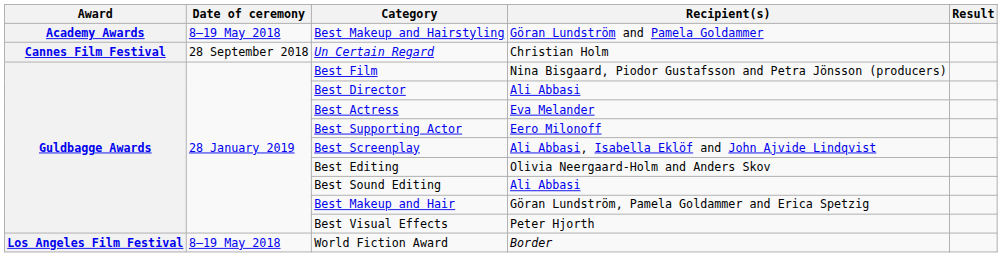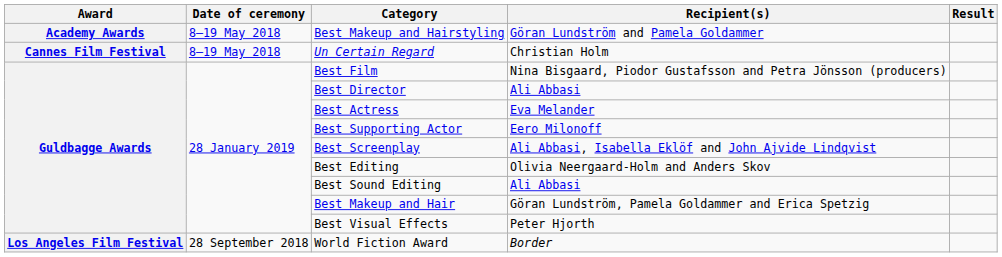 <table class="wikitable plainrowheaders sortable">
 <tr>
 <th scope="col">Award</th>
 <th scope="col">Date of ceremony</th>
 <th scope="col">Category</th>
 <th scope="col">Recipient(s)</th>
 <th scope="col">Result</th>
 </tr>
 <tr>
 <th scope="row"><a href='#'>Academy Awards</a></th>
 <td><a href='#'>8–19 May 2018</a></td>
 <td><a href='#'>Best Makeup and Hairstyling</a></td>
 <td><a href='#'>Göran Lundström</a> and <a href='#'>Pamela Goldammer</a></td>
 <td></td>
 </tr>
 <tr>
 <th scope="row"><a href='#'>Cannes Film Festival</a></th>
-<td>28 September 2018</td>
+<td><a href='#'>8–19 May 2018</a></td>
 <td><em><a href='#'>Un Certain Regard</a></em></td>
 <td>Christian Holm</td>
 <td></td>
 </tr>
 <tr>
 <th scope="row" rowspan=9><a href='#'>Guldbagge Awards</a></th>
 <td rowspan="9"><a href='#'>28 January 2019</a></td>
 <td><a href='#'>Best Film</a></td>
 <td>Nina Bisgaard, Piodor Gustafsson and Petra Jönsson (producers)</td>
 <td></td>
 </tr>
 <tr>
 <td><a href='#'>Best Director</a></td>
 <td><a href='#'>Ali Abbasi</a></td>
 <td></td>
 </tr>
 <tr>
 <td><a href='#'>Best Actress</a></td>
 <td><a href='#'>Eva Melander</a></td>
 <td></td>
 </tr>
 <tr>
 <td><a href='#'>Best Supporting Actor</a></td>
 <td><a href='#'>Eero Milonoff</a></td>
 <td></td>
 </tr>
 <tr>
 <td><a href='#'>Best Screenplay</a></td>
 <td><a href='#'>Ali Abbasi</a>, <a href='#'>Isabella Eklöf</a> and <a href='#'>John Ajvide Lindqvist</a></td>
 <td></td>
 </tr>
 <tr>
 <td>Best Editing</td>
 <td>Olivia Neergaard-Holm and Anders Skov</td>
 <td></td>
 </tr>
 <tr>
 <td>Best Sound Editing</td>
 <td><a href='#'>Ali Abbasi</a></td>
 <td></td>
 </tr>
 <tr>
 <td><a href='#'>Best Makeup and Hair</a></td>
 <td>Göran Lundström, Pamela Goldammer and Erica Spetzig</td>
 <td></td>
 </tr>
 <tr>
 <td>Best Visual Effects</td>
 <td>Peter Hjorth</td>
 <td></td>
 </tr>
 <tr>
 <th scope="row"><a href='#'>Los Angeles Film Festival</a></th>
-<td><a href='#'>8–19 May 2018</a></td>
+<td>28 September 2018</td>
 <td>World Fiction Award</td>
 <td><em>Border</em></td>
 <td></td>
 </tr>
 </table>
